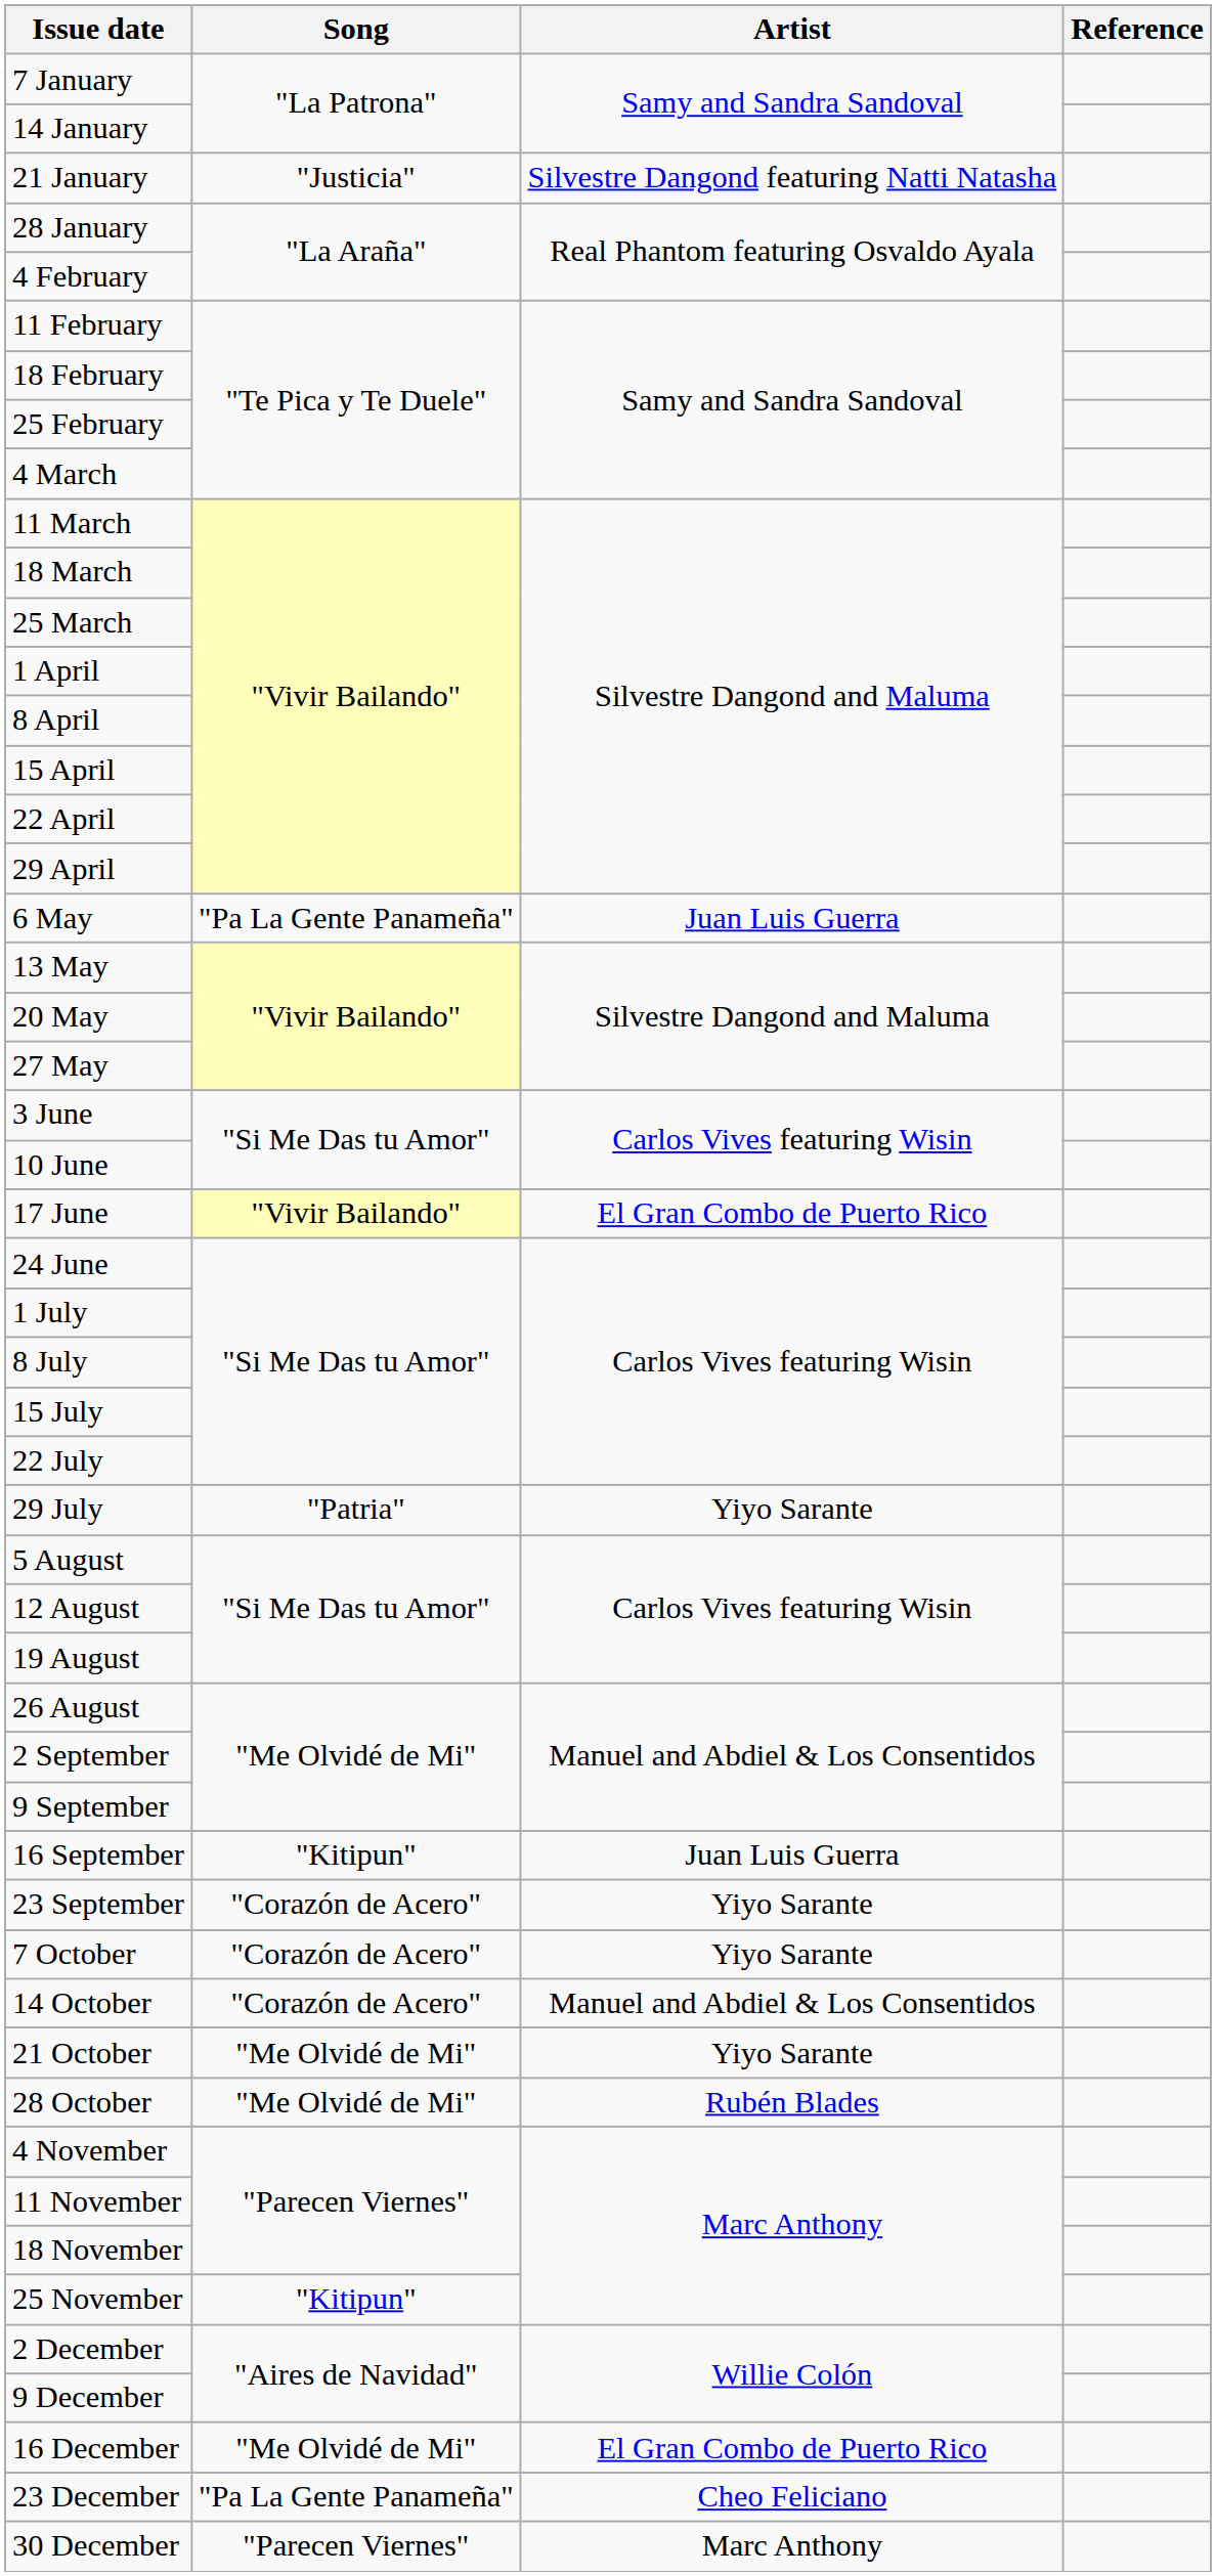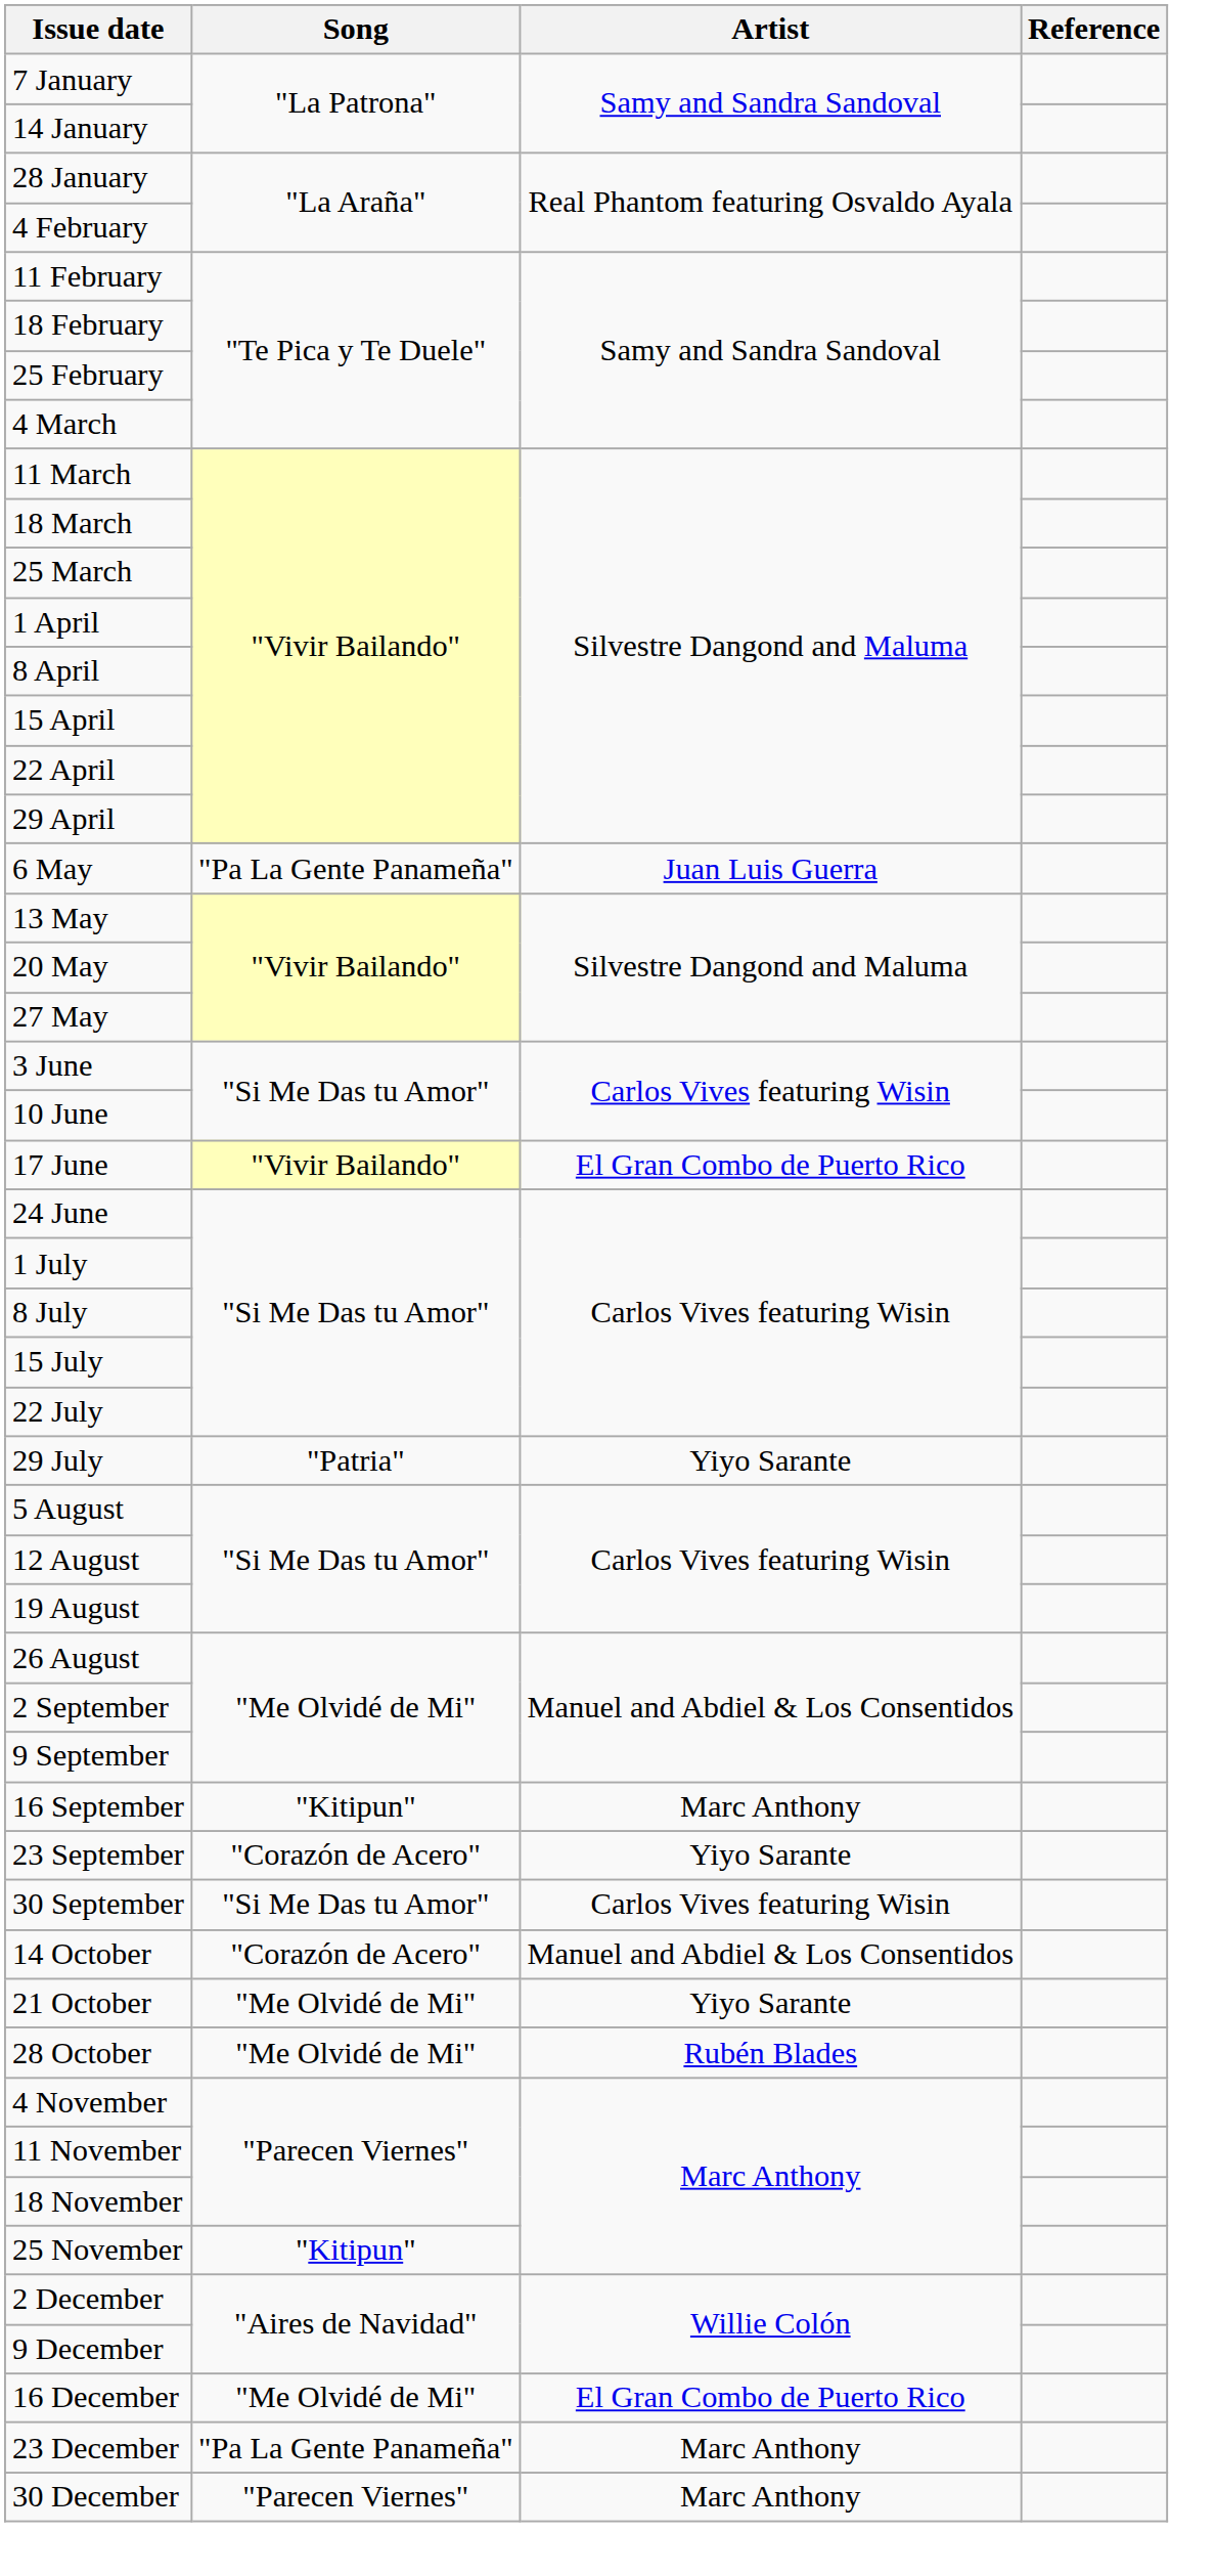 <table class="wikitable">
 <tr>
 <th>Issue date</th>
 <th>Song</th>
 <th>Artist</th>
 <th>Reference</th>
 </tr>
 <tr>
 <td>7 January</td>
 <td align="center" rowspan="2">"La Patrona"</td>
 <td align="center" rowspan="2"><a href='#'>Samy and Sandra Sandoval</a></td>
 <td align="center"></td>
 </tr>
 <tr>
 <td>14 January</td>
-<td align="center"></td>
-</tr>
-<tr>
-<td>21 January</td>
-<td align="center">"Justicia"</td>
-<td align="center"><a href='#'>Silvestre Dangond</a> featuring <a href='#'>Natti Natasha</a></td>
 <td align="center"></td>
 </tr>
 <tr>
 <td>28 January</td>
 <td align="center" rowspan="2">"La Araña"</td>
 <td align="center" rowspan="2">Real Phantom featuring Osvaldo Ayala</td>
 <td align="center"></td>
 </tr>
 <tr>
 <td>4 February</td>
 <td align="center"></td>
 </tr>
 <tr>
 <td>11 February</td>
 <td align="center" rowspan="4">"Te Pica y Te Duele"</td>
 <td align="center" rowspan="4">Samy and Sandra Sandoval</td>
 <td align="center"></td>
 </tr>
 <tr>
 <td>18 February</td>
 <td align="center"></td>
 </tr>
 <tr>
 <td>25 February</td>
 <td align="center"></td>
 </tr>
 <tr>
 <td>4 March</td>
 <td align="center"></td>
 </tr>
 <tr>
 <td>11 March</td>
 <td align="center" bgcolor=FFFFBB rowspan="8">"Vivir Bailando" </td>
 <td align="center" rowspan="8">Silvestre Dangond and <a href='#'>Maluma</a></td>
 <td align="center"></td>
 </tr>
 <tr>
 <td>18 March</td>
 <td align="center"></td>
 </tr>
 <tr>
 <td>25 March</td>
 <td align="center"></td>
 </tr>
 <tr>
 <td>1 April</td>
 <td align="center"></td>
 </tr>
 <tr>
 <td>8 April</td>
 <td align="center"></td>
 </tr>
 <tr>
 <td>15 April</td>
 <td align="center"></td>
 </tr>
 <tr>
 <td>22 April</td>
 <td align="center"></td>
 </tr>
 <tr>
 <td>29 April</td>
 <td align="center"></td>
 </tr>
 <tr>
 <td>6 May</td>
 <td align="center">"Pa La Gente Panameña"</td>
 <td align="center"><a href='#'>Juan Luis Guerra</a></td>
 <td align="center"></td>
 </tr>
 <tr>
 <td>13 May</td>
 <td align="center" bgcolor=FFFFBB rowspan="3">"Vivir Bailando" </td>
 <td align="center" rowspan="3">Silvestre Dangond and Maluma</td>
 <td align="center"></td>
 </tr>
 <tr>
 <td>20 May</td>
 <td align="center"></td>
 </tr>
 <tr>
 <td>27 May</td>
 <td align="center"></td>
 </tr>
 <tr>
 <td>3 June</td>
 <td align="center" rowspan="2">"Si Me Das tu Amor"</td>
 <td align="center" rowspan="2"><a href='#'>Carlos Vives</a> featuring <a href='#'>Wisin</a></td>
 <td align="center"></td>
 </tr>
 <tr>
 <td>10 June</td>
 <td align="center"></td>
 </tr>
 <tr>
 <td>17 June</td>
 <td align="center" bgcolor=FFFFBB>"Vivir Bailando" </td>
 <td align="center"><a href='#'>El Gran Combo de Puerto Rico</a></td>
 <td align="center"></td>
 </tr>
 <tr>
 <td>24 June</td>
 <td align="center" rowspan="5">"Si Me Das tu Amor"</td>
 <td align="center" rowspan="5">Carlos Vives featuring Wisin</td>
 <td align="center"></td>
 </tr>
 <tr>
 <td>1 July</td>
 <td align="center"></td>
 </tr>
 <tr>
 <td>8 July</td>
 <td align="center"></td>
 </tr>
 <tr>
 <td>15 July</td>
 <td align="center"></td>
 </tr>
 <tr>
 <td>22 July</td>
 <td align="center"></td>
 </tr>
 <tr>
 <td>29 July</td>
 <td align="center">"Patria"</td>
 <td align="center">Yiyo Sarante</td>
 <td align="center"></td>
 </tr>
 <tr>
 <td>5 August</td>
 <td align="center" rowspan="3">"Si Me Das tu Amor"</td>
 <td align="center" rowspan="3">Carlos Vives featuring Wisin</td>
 <td align="center"></td>
 </tr>
 <tr>
 <td>12 August</td>
 <td align="center"></td>
 </tr>
 <tr>
 <td>19 August</td>
 <td align="center"></td>
 </tr>
 <tr>
 <td>26 August</td>
 <td align="center" rowspan="3">"Me Olvidé de Mi"</td>
 <td align="center" rowspan="3">Manuel and Abdiel & Los Consentidos</td>
 <td align="center"></td>
 </tr>
 <tr>
 <td>2 September</td>
 <td align="center"></td>
 </tr>
 <tr>
 <td>9 September</td>
 <td align="center"></td>
 </tr>
 <tr>
 <td>16 September</td>
 <td align="center">"Kitipun"</td>
-<td align="center">Juan Luis Guerra</td>
+<td align="center">Marc Anthony</td>
 <td align="center"></td>
 </tr>
 <tr>
 <td>23 September</td>
 <td align="center">"Corazón de Acero"</td>
 <td align="center">Yiyo Sarante</td>
 <td align="center"></td>
 </tr>
 <tr>
-<td>7 October</td>
-<td align="center">"Corazón de Acero"</td>
-<td align="center">Yiyo Sarante</td>
+<td>30 September</td>
+<td align="center">"Si Me Das tu Amor"</td>
+<td align="center">Carlos Vives featuring Wisin</td>
 <td align="center"></td>
 </tr>
 <tr>
 <td>14 October</td>
 <td align="center">"Corazón de Acero"</td>
 <td align="center">Manuel and Abdiel & Los Consentidos</td>
 <td align="center"></td>
 </tr>
 <tr>
 <td>21 October</td>
 <td align="center">"Me Olvidé de Mi"</td>
 <td align="center">Yiyo Sarante</td>
 <td align="center"></td>
 </tr>
 <tr>
 <td>28 October</td>
 <td align="center">"Me Olvidé de Mi"</td>
 <td align="center"><a href='#'>Rubén Blades</a></td>
 <td align="center"></td>
 </tr>
 <tr>
 <td>4 November</td>
 <td align="center" rowspan="3">"Parecen Viernes"</td>
 <td align="center" rowspan="4"><a href='#'>Marc Anthony</a></td>
 <td align="center"></td>
 </tr>
 <tr>
 <td>11 November</td>
 <td align="center"></td>
 </tr>
 <tr>
 <td>18 November</td>
 <td align="center"></td>
 </tr>
 <tr>
 <td>25 November</td>
 <td align="center">"<a href='#'>Kitipun</a>"</td>
 <td align="center"></td>
 </tr>
 <tr>
 <td>2 December</td>
 <td align="center" rowspan="2">"Aires de Navidad"</td>
 <td align="center" rowspan="2"><a href='#'>Willie Colón</a></td>
 <td align="center"></td>
 </tr>
 <tr>
 <td>9 December</td>
 <td align="center"></td>
 </tr>
 <tr>
 <td>16 December</td>
 <td align="center">"Me Olvidé de Mi"</td>
 <td align="center"><a href='#'>El Gran Combo de Puerto Rico</a></td>
 <td align="center"></td>
 </tr>
 <tr>
 <td>23 December</td>
 <td align="center">"Pa La Gente Panameña"</td>
-<td align="center"><a href='#'>Cheo Feliciano</a></td>
+<td align="center">Marc Anthony</td>
 <td align="center"></td>
 </tr>
 <tr>
 <td>30 December</td>
 <td align="center">"Parecen Viernes"</td>
 <td align="center">Marc Anthony</td>
 <td align="center"></td>
 </tr>
 </table>
